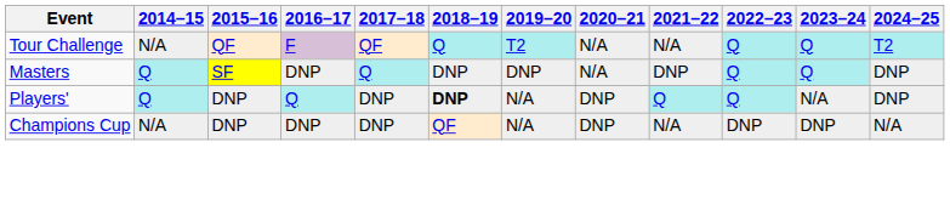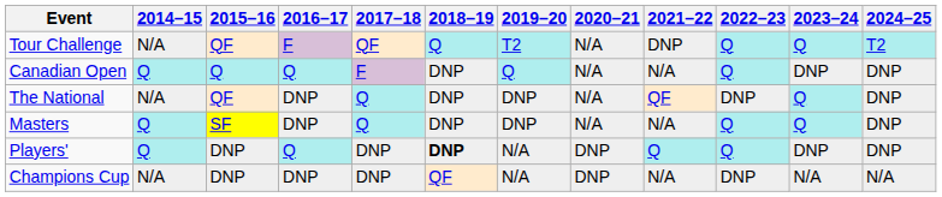 <table class="wikitable">
 <tr>
 <th>Event</th>
 <th><a href='#'>2014–15</a></th>
 <th><a href='#'>2015–16</a></th>
 <th><a href='#'>2016–17</a></th>
 <th><a href='#'>2017–18</a></th>
 <th><a href='#'>2018–19</a></th>
 <th><a href='#'>2019–20</a></th>
 <th><a href='#'>2020–21</a></th>
 <th><a href='#'>2021–22</a></th>
 <th><a href='#'>2022–23</a></th>
 <th><a href='#'>2023–24</a></th>
 <th><a href='#'>2024–25</a></th>
 </tr>
 <tr>
 <td><a href='#'>Tour Challenge</a></td>
 <td style="background:#EFEFEF;">N/A</td>
 <td style="background:#ffebcd;"><a href='#'>QF</a></td>
 <td style="background:#D8BFD8;"><a href='#'>F</a></td>
 <td style="background:#ffebcd;"><a href='#'>QF</a></td>
 <td style="background:#afeeee;"><a href='#'>Q</a></td>
 <td style="background:#afeeee;"><a href='#'>T2</a></td>
 <td style="background:#EFEFEF;">N/A</td>
-<td style="background:#EFEFEF;">N/A</td>
+<td style="background:#EFEFEF;">DNP</td>
 <td style="background:#afeeee;"><a href='#'>Q</a></td>
 <td style="background:#afeeee;"><a href='#'>Q</a></td>
 <td style="background:#afeeee;"><a href='#'>T2</a></td>
+</tr>
+<tr>
+<td><a href='#'>Canadian Open</a></td>
+<td style="background:#afeeee;"><a href='#'>Q</a></td>
+<td style="background:#afeeee;"><a href='#'>Q</a></td>
+<td style="background:#afeeee;"><a href='#'>Q</a></td>
+<td style="background:#D8BFD8;"><a href='#'>F</a></td>
+<td style="background:#EFEFEF;">DNP</td>
+<td style="background:#afeeee;"><a href='#'>Q</a></td>
+<td style="background:#EFEFEF;">N/A</td>
+<td style="background:#EFEFEF;">N/A</td>
+<td style="background:#afeeee;"><a href='#'>Q</a></td>
+<td style="background:#EFEFEF;">DNP</td>
+<td style="background:#EFEFEF;">DNP</td>
+</tr>
+<tr>
+<td><a href='#'>The National</a></td>
+<td style="background:#EFEFEF;">N/A</td>
+<td style="background:#ffebcd;"><a href='#'>QF</a></td>
+<td style="background:#EFEFEF;">DNP</td>
+<td style="background:#afeeee;"><a href='#'>Q</a></td>
+<td style="background:#EFEFEF;">DNP</td>
+<td style="background:#EFEFEF;">DNP</td>
+<td style="background:#EFEFEF;">N/A</td>
+<td style="background:#ffebcd;"><a href='#'>QF</a></td>
+<td style="background:#EFEFEF;">DNP</td>
+<td style="background:#afeeee;"><a href='#'>Q</a></td>
+<td style="background:#EFEFEF;">DNP</td>
 </tr>
 <tr>
 <td><a href='#'>Masters</a></td>
 <td style="background:#afeeee;"><a href='#'>Q</a></td>
 <td style="background:yellow;"><a href='#'>SF</a></td>
 <td style="background:#EFEFEF;">DNP</td>
 <td style="background:#afeeee;"><a href='#'>Q</a></td>
 <td style="background:#EFEFEF;">DNP</td>
 <td style="background:#EFEFEF;">DNP</td>
 <td style="background:#EFEFEF;">N/A</td>
-<td style="background:#EFEFEF;">DNP</td>
+<td style="background:#EFEFEF;">N/A</td>
 <td style="background:#afeeee;"><a href='#'>Q</a></td>
 <td style="background:#afeeee;"><a href='#'>Q</a></td>
 <td style="background:#EFEFEF;">DNP</td>
 </tr>
 <tr>
 <td><a href='#'>Players'</a></td>
 <td style="background:#afeeee;"><a href='#'>Q</a></td>
 <td style="background:#EFEFEF;">DNP</td>
 <td style="background:#afeeee;"><a href='#'>Q</a></td>
 <td style="background:#EFEFEF;">DNP</td>
 <td style="background:#EFEFEF;"><strong>DNP</strong></td>
 <td style="background:#EFEFEF;">N/A</td>
 <td style="background:#EFEFEF;">DNP</td>
 <td style="background:#afeeee;"><a href='#'>Q</a></td>
 <td style="background:#afeeee;"><a href='#'>Q</a></td>
-<td style="background:#EFEFEF;">N/A</td>
+<td style="background:#EFEFEF;">DNP</td>
 <td style="background:#EFEFEF;">DNP</td>
 </tr>
 <tr>
 <td><a href='#'>Champions Cup</a></td>
 <td style="background:#EFEFEF;">N/A</td>
 <td style="background:#EFEFEF;">DNP</td>
 <td style="background:#EFEFEF;">DNP</td>
 <td style="background:#EFEFEF;">DNP</td>
 <td style="background:#ffebcd;"><a href='#'>QF</a></td>
 <td style="background:#EFEFEF;">N/A</td>
 <td style="background:#EFEFEF;">DNP</td>
 <td style="background:#EFEFEF;">N/A</td>
 <td style="background:#EFEFEF;">DNP</td>
-<td style="background:#EFEFEF;">DNP</td>
+<td style="background:#EFEFEF;">N/A</td>
 <td style="background:#EFEFEF;">N/A</td>
 </tr>
 </table>
